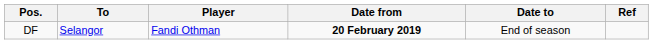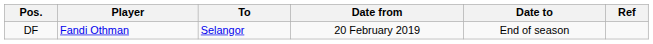 <table class="wikitable" style="text-align:center;width:75%;">
 <tr>
 <th>Pos.</th>
+<th>Player</th>
 <th>To</th>
-<th>Player</th>
 <th>Date from</th>
 <th>Date to</th>
 <th>Ref</th>
 </tr>
 <tr>
 <td>DF</td>
+<td align=left> <a href='#'>Fandi Othman</a></td>
 <td align=left> <a href='#'>Selangor</a></td>
-<td align=left> <a href='#'>Fandi Othman</a></td>
-<td><strong>20 February 2019</strong></td>
+<td>20 February 2019</td>
 <td>End of season</td>
 <td></td>
 </tr>
 </table>
